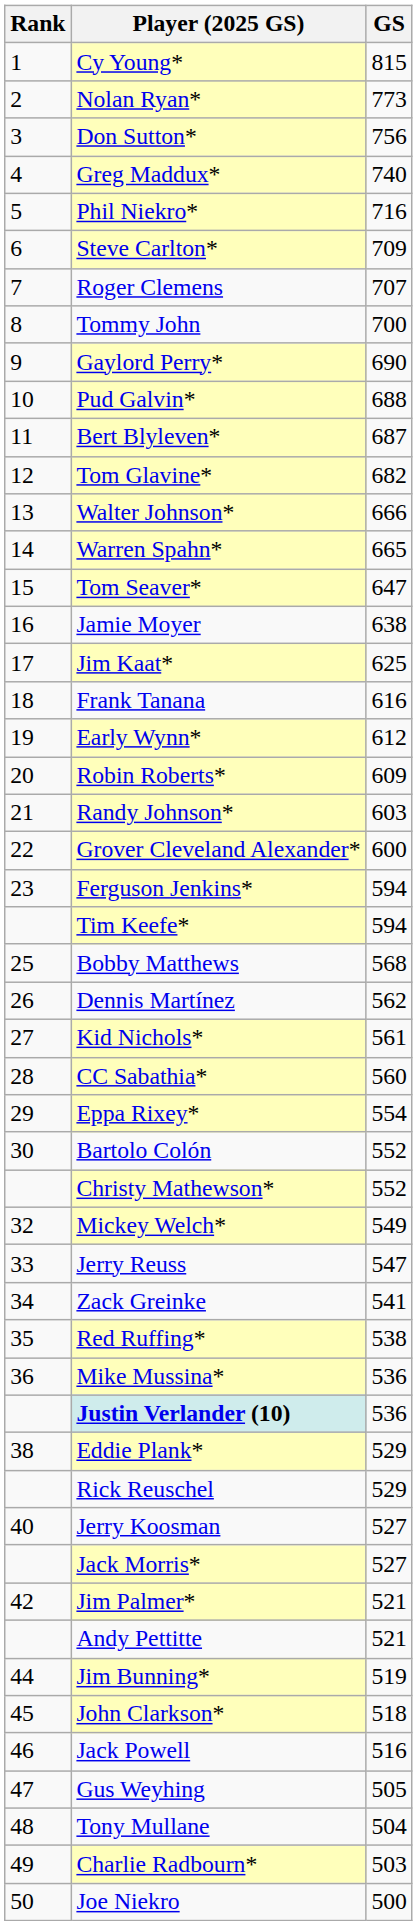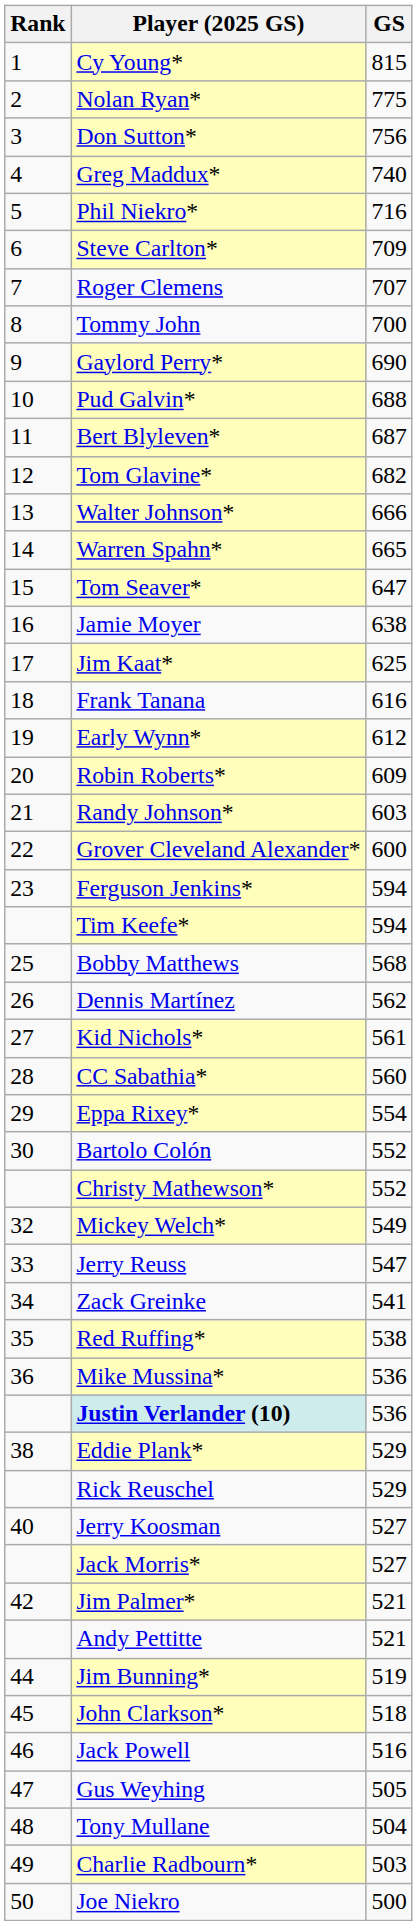 <table class="wikitable" style="float:left;">
 <tr style="white-space:nowrap;">
 <th>Rank</th>
 <th>Player (2025 GS)</th>
 <th>GS</th>
 </tr>
 <tr>
 <td>1</td>
 <td style="background:#ffffbb;"><a href='#'>Cy Young</a>*</td>
 <td>815</td>
 </tr>
 <tr>
 <td>2</td>
 <td style="background:#ffffbb;"><a href='#'>Nolan Ryan</a>*</td>
-<td>773</td>
+<td>775</td>
 </tr>
 <tr>
 <td>3</td>
 <td style="background:#ffffbb;"><a href='#'>Don Sutton</a>*</td>
 <td>756</td>
 </tr>
 <tr>
 <td>4</td>
 <td style="background:#ffffbb;"><a href='#'>Greg Maddux</a>*</td>
 <td>740</td>
 </tr>
 <tr>
 <td>5</td>
 <td style="background:#ffffbb;"><a href='#'>Phil Niekro</a>*</td>
 <td>716</td>
 </tr>
 <tr>
 <td>6</td>
 <td style="background:#ffffbb;"><a href='#'>Steve Carlton</a>*</td>
 <td>709</td>
 </tr>
 <tr>
 <td>7</td>
 <td><a href='#'>Roger Clemens</a></td>
 <td>707</td>
 </tr>
 <tr>
 <td>8</td>
 <td><a href='#'>Tommy John</a></td>
 <td>700</td>
 </tr>
 <tr>
 <td>9</td>
 <td style="background:#ffffbb;"><a href='#'>Gaylord Perry</a>*</td>
 <td>690</td>
 </tr>
 <tr>
 <td>10</td>
 <td style="background:#ffffbb;"><a href='#'>Pud Galvin</a>*</td>
 <td>688</td>
 </tr>
 <tr>
 <td>11</td>
 <td style="background:#ffffbb;"><a href='#'>Bert Blyleven</a>*</td>
 <td>687</td>
 </tr>
 <tr>
 <td>12</td>
 <td style="background:#ffffbb;"><a href='#'>Tom Glavine</a>*</td>
 <td>682</td>
 </tr>
 <tr>
 <td>13</td>
 <td style="background:#ffffbb;"><a href='#'>Walter Johnson</a>*</td>
 <td>666</td>
 </tr>
 <tr>
 <td>14</td>
 <td style="background:#ffffbb;"><a href='#'>Warren Spahn</a>*</td>
 <td>665</td>
 </tr>
 <tr>
 <td>15</td>
 <td style="background:#ffffbb;"><a href='#'>Tom Seaver</a>*</td>
 <td>647</td>
 </tr>
 <tr>
 <td>16</td>
 <td><a href='#'>Jamie Moyer</a></td>
 <td>638</td>
 </tr>
 <tr>
 <td>17</td>
 <td style="background:#ffffbb;"><a href='#'>Jim Kaat</a>*</td>
 <td>625</td>
 </tr>
 <tr>
 <td>18</td>
 <td><a href='#'>Frank Tanana</a></td>
 <td>616</td>
 </tr>
 <tr>
 <td>19</td>
 <td style="background:#ffffbb;"><a href='#'>Early Wynn</a>*</td>
 <td>612</td>
 </tr>
 <tr>
 <td>20</td>
 <td style="background:#ffffbb;"><a href='#'>Robin Roberts</a>*</td>
 <td>609</td>
 </tr>
 <tr>
 <td>21</td>
 <td style="background:#ffffbb;"><a href='#'>Randy Johnson</a>*</td>
 <td>603</td>
 </tr>
 <tr>
 <td>22</td>
 <td style="background:#ffffbb;"><a href='#'>Grover Cleveland Alexander</a>*</td>
 <td>600</td>
 </tr>
 <tr>
 <td>23</td>
 <td style="background:#ffffbb;"><a href='#'>Ferguson Jenkins</a>*</td>
 <td>594</td>
 </tr>
 <tr>
 <td></td>
 <td style="background:#ffffbb;"><a href='#'>Tim Keefe</a>*</td>
 <td>594</td>
 </tr>
 <tr>
 <td>25</td>
 <td><a href='#'>Bobby Matthews</a></td>
 <td>568</td>
 </tr>
 <tr>
 <td>26</td>
 <td><a href='#'>Dennis Martínez</a></td>
 <td>562</td>
 </tr>
 <tr>
 <td>27</td>
 <td style="background:#ffffbb;"><a href='#'>Kid Nichols</a>*</td>
 <td>561</td>
 </tr>
 <tr>
 <td>28</td>
 <td style="background:#ffffbb;"><a href='#'>CC Sabathia</a>*</td>
 <td>560</td>
 </tr>
 <tr>
 <td>29</td>
 <td style="background:#ffffbb;"><a href='#'>Eppa Rixey</a>*</td>
 <td>554</td>
 </tr>
 <tr>
 <td>30</td>
 <td><a href='#'>Bartolo Colón</a></td>
 <td>552</td>
 </tr>
 <tr>
 <td></td>
 <td style="background:#ffffbb;"><a href='#'>Christy Mathewson</a>*</td>
 <td>552</td>
 </tr>
 <tr>
 <td>32</td>
 <td style="background:#ffffbb;"><a href='#'>Mickey Welch</a>*</td>
 <td>549</td>
 </tr>
 <tr>
 <td>33</td>
 <td><a href='#'>Jerry Reuss</a></td>
 <td>547</td>
 </tr>
 <tr>
 <td>34</td>
 <td><a href='#'>Zack Greinke</a></td>
 <td>541</td>
 </tr>
 <tr>
 <td>35</td>
 <td style="background:#ffffbb;"><a href='#'>Red Ruffing</a>*</td>
 <td>538</td>
 </tr>
 <tr>
 <td>36</td>
 <td style="background:#ffffbb;"><a href='#'>Mike Mussina</a>*</td>
 <td>536</td>
 </tr>
 <tr>
 <td></td>
 <td style="background:#cfecec;"><strong><a href='#'>Justin Verlander</a> (10)</strong></td>
 <td>536</td>
 </tr>
 <tr>
 <td>38</td>
 <td style="background:#ffffbb;"><a href='#'>Eddie Plank</a>*</td>
 <td>529</td>
 </tr>
 <tr>
 <td></td>
 <td><a href='#'>Rick Reuschel</a></td>
 <td>529</td>
 </tr>
 <tr>
 <td>40</td>
 <td><a href='#'>Jerry Koosman</a></td>
 <td>527</td>
 </tr>
 <tr>
 <td></td>
 <td style="background:#ffffbb;"><a href='#'>Jack Morris</a>*</td>
 <td>527</td>
 </tr>
 <tr>
 <td>42</td>
 <td style="background:#ffffbb;"><a href='#'>Jim Palmer</a>*</td>
 <td>521</td>
 </tr>
 <tr>
 <td></td>
 <td><a href='#'>Andy Pettitte</a></td>
 <td>521</td>
 </tr>
 <tr>
 <td>44</td>
 <td style="background:#ffffbb;"><a href='#'>Jim Bunning</a>*</td>
 <td>519</td>
 </tr>
 <tr>
 <td>45</td>
 <td style="background:#ffffbb;"><a href='#'>John Clarkson</a>*</td>
 <td>518</td>
 </tr>
 <tr>
 <td>46</td>
 <td><a href='#'>Jack Powell</a></td>
 <td>516</td>
 </tr>
 <tr>
 <td>47</td>
 <td><a href='#'>Gus Weyhing</a></td>
 <td>505</td>
 </tr>
 <tr>
 <td>48</td>
 <td><a href='#'>Tony Mullane</a></td>
 <td>504</td>
 </tr>
 <tr>
 <td>49</td>
 <td style="background:#ffffbb;"><a href='#'>Charlie Radbourn</a>*</td>
 <td>503</td>
 </tr>
 <tr>
 <td>50</td>
 <td><a href='#'>Joe Niekro</a></td>
 <td>500</td>
 </tr>
 </table>
